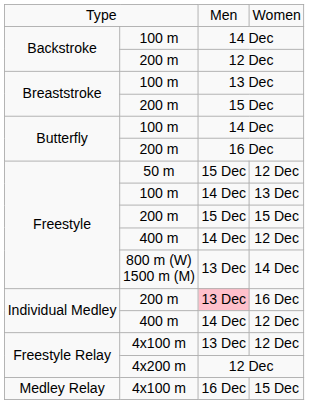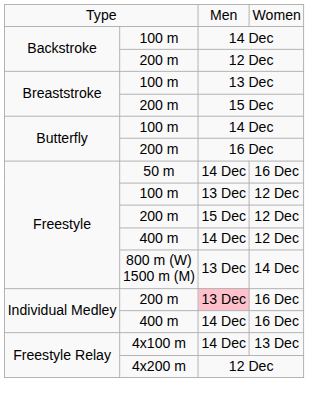 <table class=wikitable style="text-align:center">
 <tr>
 <td colspan=2>Type</td>
 <td>Men</td>
 <td>Women</td>
 </tr>
 <tr>
 <td rowspan=2>Backstroke</td>
 <td>100 m</td>
 <td colspan=2>14 Dec</td>
 </tr>
 <tr>
 <td>200 m</td>
 <td colspan=2>12 Dec</td>
 </tr>
 <tr>
 <td rowspan=2>Breaststroke</td>
 <td>100 m</td>
 <td colspan=2>13 Dec</td>
 </tr>
 <tr>
 <td>200 m</td>
 <td colspan=2>15 Dec</td>
 </tr>
 <tr>
 <td rowspan=2>Butterfly</td>
 <td>100 m</td>
 <td colspan=2>14 Dec</td>
 </tr>
 <tr>
 <td>200 m</td>
 <td colspan=2>16 Dec</td>
 </tr>
 <tr>
 <td rowspan=5>Freestyle</td>
 <td>50 m</td>
-<td>15 Dec</td>
-<td>12 Dec</td>
+<td>14 Dec</td>
+<td>16 Dec</td>
 </tr>
 <tr>
 <td>100 m</td>
-<td>14 Dec</td>
 <td>13 Dec</td>
+<td>12 Dec</td>
 </tr>
 <tr>
 <td>200 m</td>
 <td>15 Dec</td>
-<td>15 Dec</td>
+<td>12 Dec</td>
 </tr>
 <tr>
 <td>400 m</td>
 <td>14 Dec</td>
 <td>12 Dec</td>
 </tr>
 <tr>
 <td>800 m (W)<br>1500 m (M)</td>
 <td>13 Dec</td>
 <td>14 Dec</td>
 </tr>
 <tr>
 <td rowspan=2>Individual Medley</td>
 <td>200 m</td>
 <td style="background: pink;">13 Dec</td>
 <td>16 Dec</td>
 </tr>
 <tr>
 <td>400 m</td>
 <td>14 Dec</td>
-<td>12 Dec</td>
+<td>16 Dec</td>
 </tr>
 <tr>
 <td rowspan=2>Freestyle Relay</td>
 <td>4x100 m</td>
+<td>14 Dec</td>
 <td>13 Dec</td>
-<td>12 Dec</td>
 </tr>
 <tr>
 <td>4x200 m</td>
 <td colspan=2>12 Dec</td>
 </tr>
-<tr>
-<td>Medley Relay</td>
-<td>4x100 m</td>
-<td>16 Dec</td>
-<td>15 Dec</td>
-</tr>
 </table>
